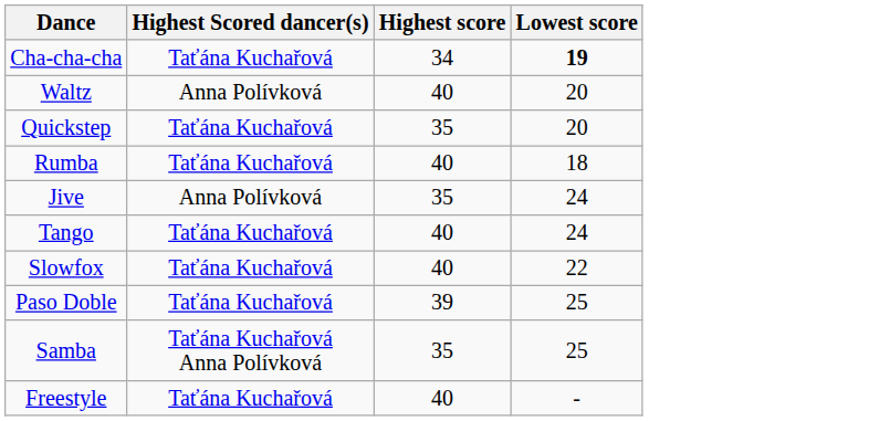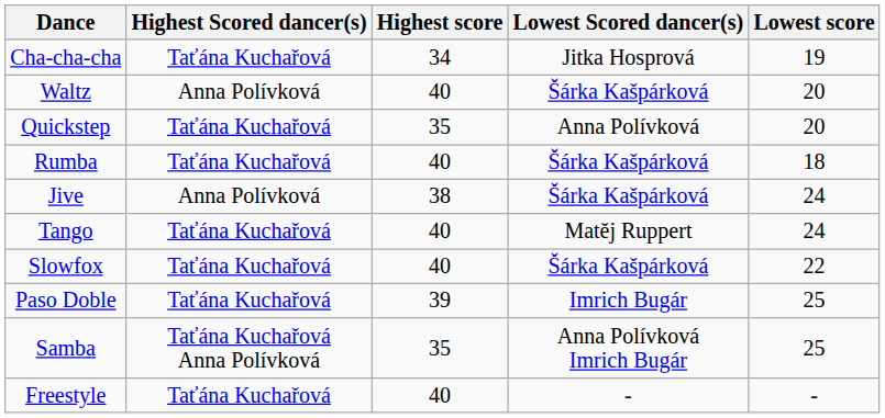 <table class="wikitable sortable" style="text-align:center; white-space:nowrap;">
 <tr>
 <th>Dance</th>
 <th class="sortable">Highest Scored dancer(s)</th>
 <th>Highest score</th>
+<th class="sortable">Lowest Scored dancer(s)</th>
 <th>Lowest score</th>
 </tr>
 <tr>
 <td><a href='#'>Cha-cha-cha</a></td>
 <td><a href='#'>Taťána Kuchařová</a></td>
 <td>34</td>
-<td><strong>19</strong></td>
+<td>Jitka Hosprová</td>
+<td>19</td>
 </tr>
 <tr>
 <td><a href='#'>Waltz</a></td>
 <td>Anna Polívková</td>
 <td>40</td>
+<td><a href='#'>Šárka Kašpárková</a></td>
 <td>20</td>
 </tr>
 <tr>
 <td><a href='#'>Quickstep</a></td>
 <td><a href='#'>Taťána Kuchařová</a></td>
 <td>35</td>
+<td>Anna Polívková</td>
 <td>20</td>
 </tr>
 <tr>
 <td><a href='#'>Rumba</a></td>
 <td><a href='#'>Taťána Kuchařová</a></td>
 <td>40</td>
+<td><a href='#'>Šárka Kašpárková</a></td>
 <td>18</td>
 </tr>
 <tr>
 <td><a href='#'>Jive</a></td>
 <td>Anna Polívková</td>
-<td>35</td>
+<td>38</td>
+<td><a href='#'>Šárka Kašpárková</a></td>
 <td>24</td>
 </tr>
 <tr>
 <td><a href='#'>Tango</a></td>
 <td><a href='#'>Taťána Kuchařová</a></td>
 <td>40</td>
+<td>Matěj Ruppert</td>
 <td>24</td>
 </tr>
 <tr>
 <td><a href='#'>Slowfox</a></td>
 <td><a href='#'>Taťána Kuchařová</a></td>
 <td>40</td>
+<td><a href='#'>Šárka Kašpárková</a></td>
 <td>22</td>
 </tr>
 <tr>
 <td><a href='#'>Paso Doble</a></td>
 <td><a href='#'>Taťána Kuchařová</a></td>
 <td>39</td>
+<td><a href='#'>Imrich Bugár</a></td>
 <td>25</td>
 </tr>
 <tr>
 <td><a href='#'>Samba</a></td>
 <td><a href='#'>Taťána Kuchařová</a><br>Anna Polívková</td>
 <td>35</td>
+<td>Anna Polívková<br><a href='#'>Imrich Bugár</a></td>
 <td>25</td>
 </tr>
 <tr>
 <td><a href='#'>Freestyle</a></td>
 <td><a href='#'>Taťána Kuchařová</a></td>
 <td>40</td>
 <td>-</td>
+<td>-</td>
 </tr>
 </table>
